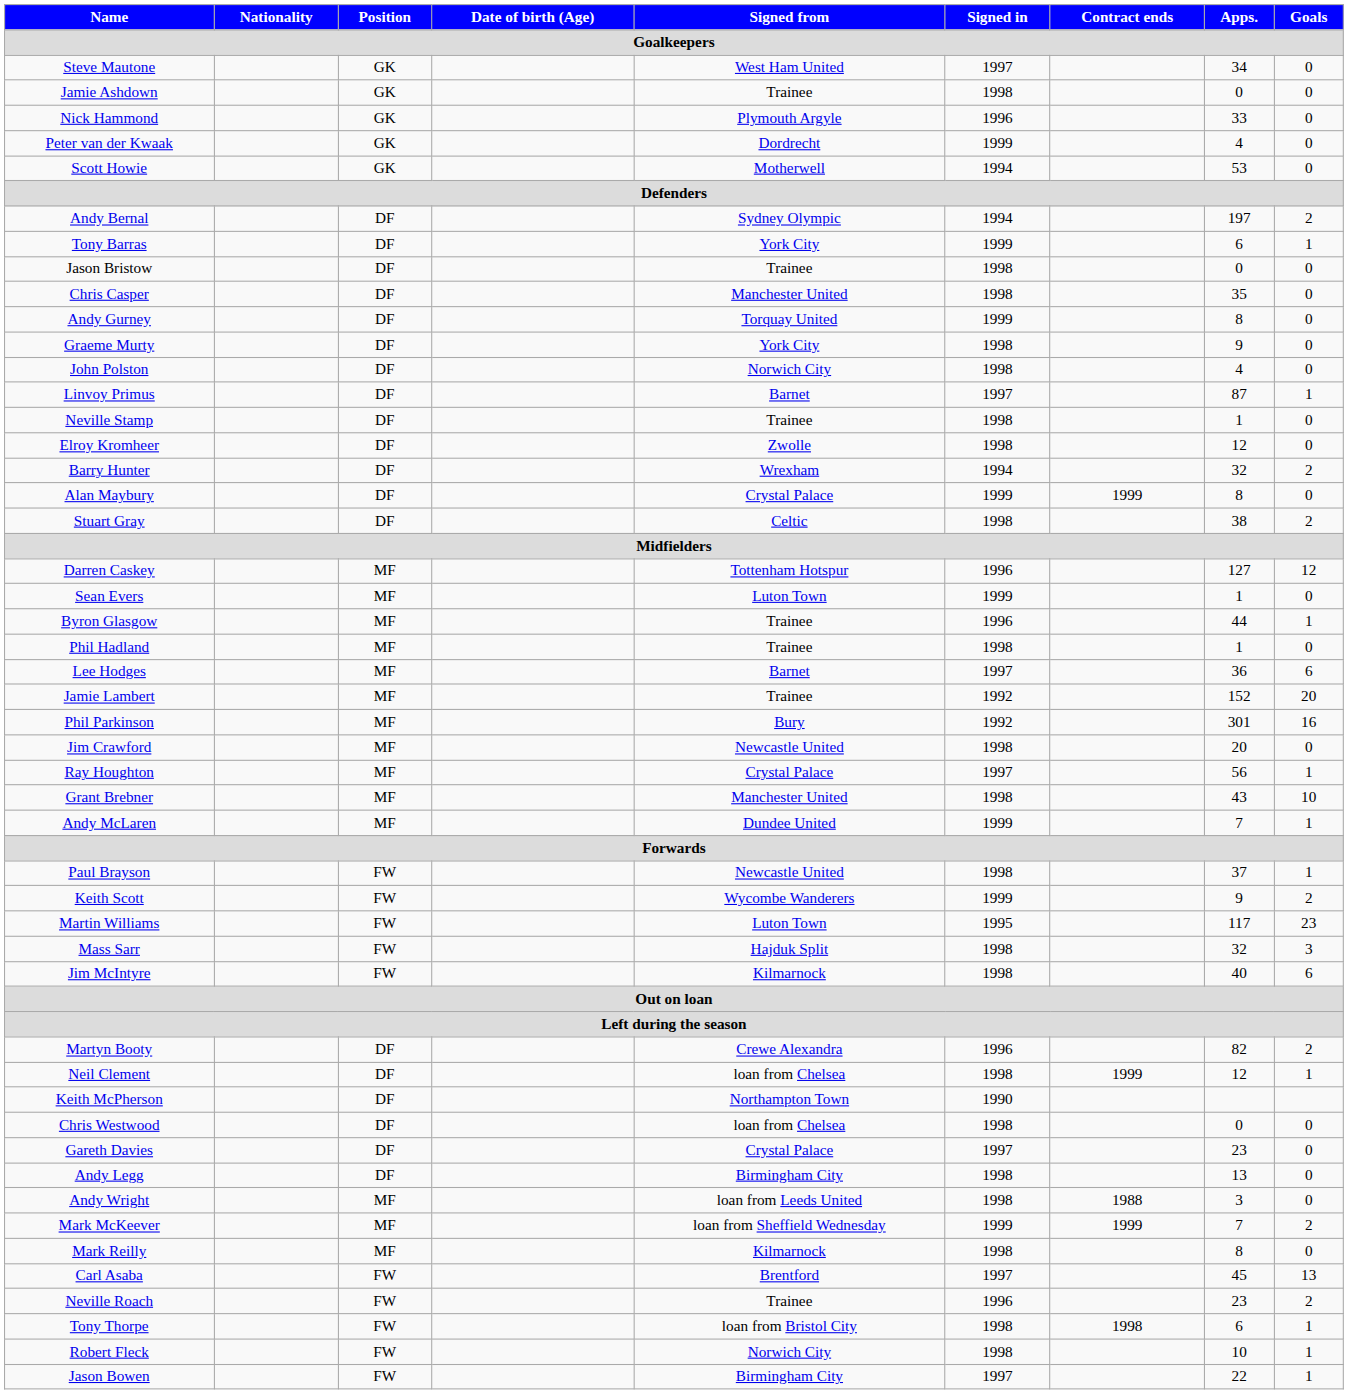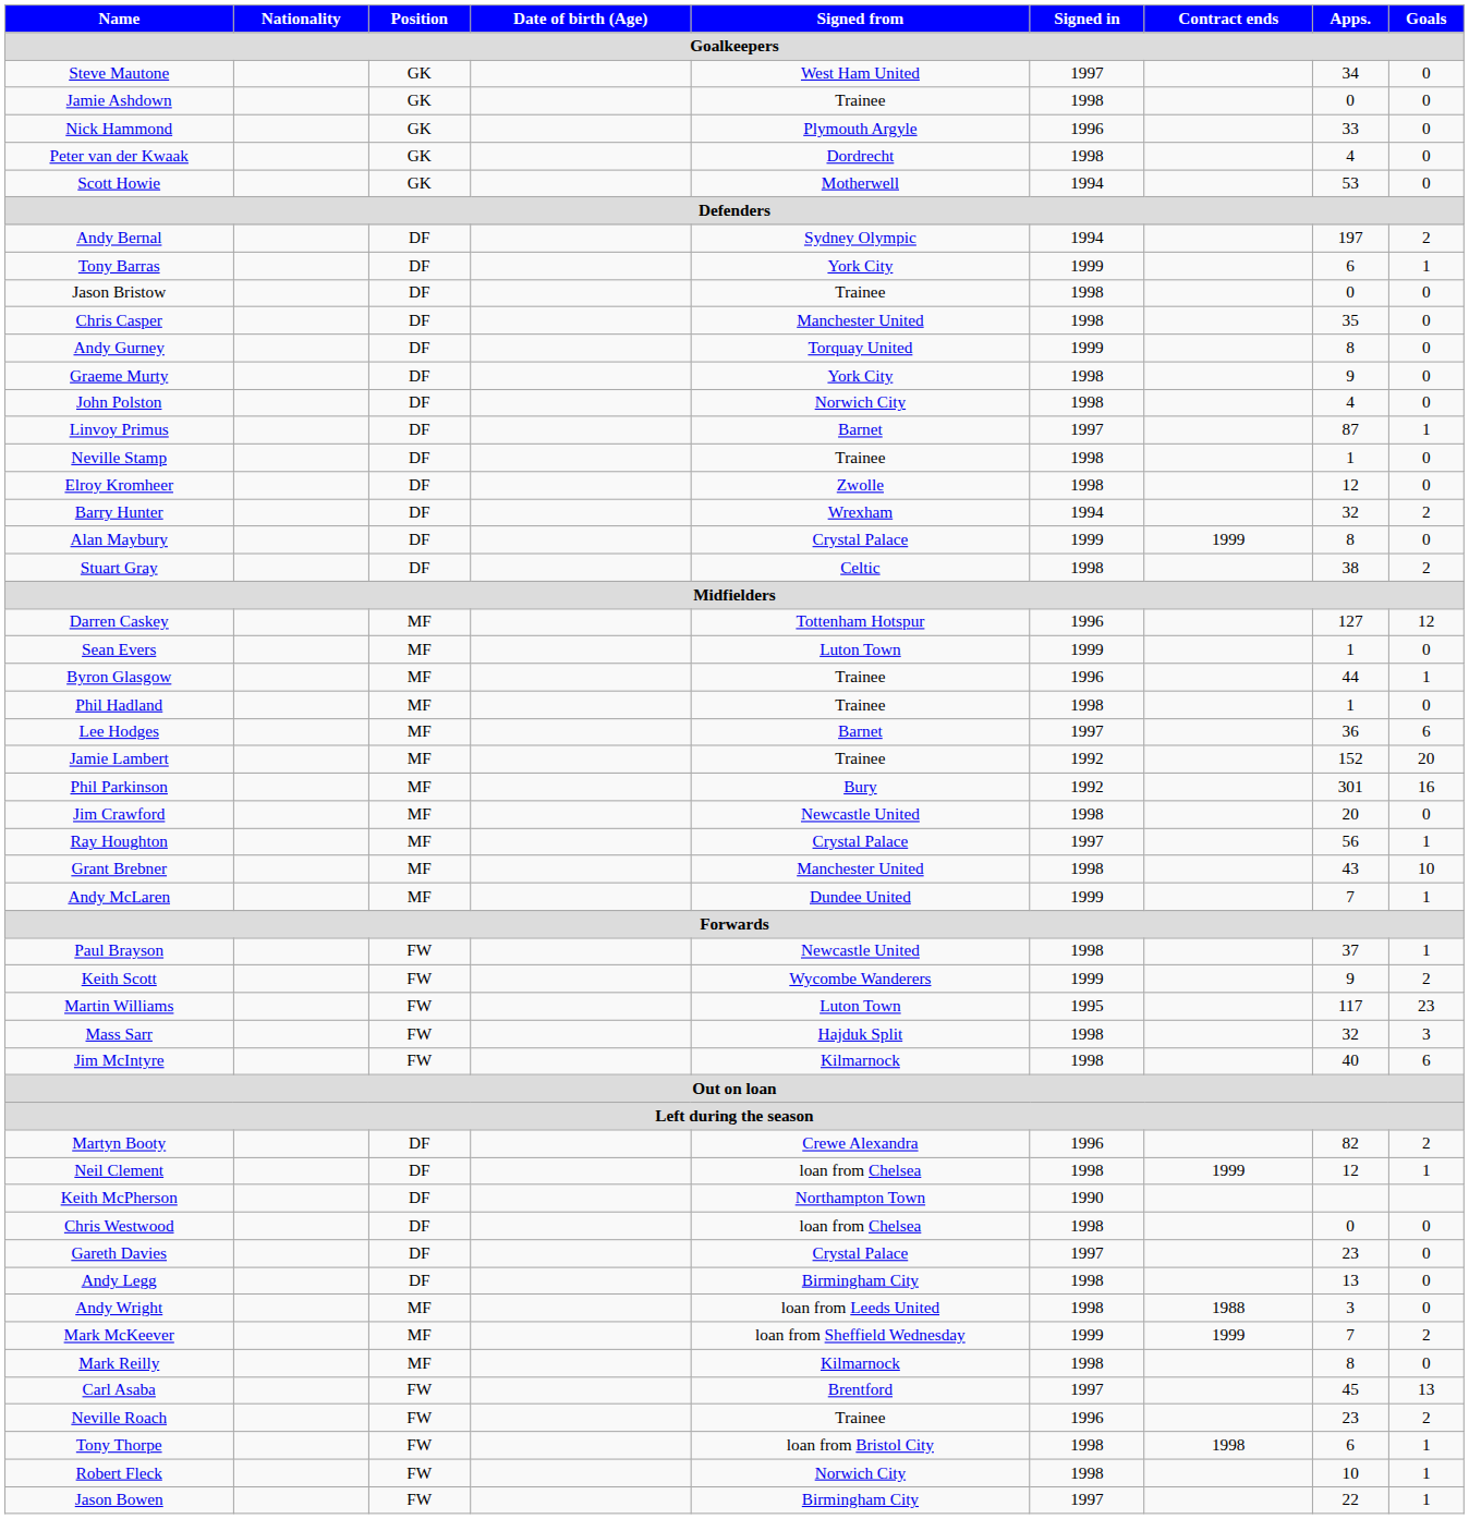 <table class="wikitable"  style="text-align:center; font-size:90%; width:100%;">
 <tr>
 <th style="background:#00f; color:white; text-align:center;">Name</th>
 <th style="background:#00f; color:white; text-align:center;">Nationality</th>
 <th style="background:#00f; color:white; text-align:center;">Position</th>
 <th style="background:#00f; color:white; text-align:center;">Date of birth (Age)</th>
 <th style="background:#00f; color:white; text-align:center;">Signed from</th>
 <th style="background:#00f; color:white; text-align:center;">Signed in</th>
 <th style="background:#00f; color:white; text-align:center;">Contract ends</th>
 <th style="background:#00f; color:white; text-align:center;">Apps.</th>
 <th style="background:#00f; color:white; text-align:center;">Goals</th>
 </tr>
 <tr>
 <th colspan="11"  style="background:#dcdcdc; text-align:center;">Goalkeepers</th>
 </tr>
 <tr>
 <td><a href='#'>Steve Mautone</a></td>
 <td></td>
 <td>GK</td>
 <td></td>
 <td><a href='#'>West Ham United</a></td>
 <td>1997</td>
 <td></td>
 <td>34</td>
 <td>0</td>
 </tr>
 <tr>
 <td><a href='#'>Jamie Ashdown</a></td>
 <td></td>
 <td>GK</td>
 <td></td>
 <td>Trainee</td>
 <td>1998</td>
 <td></td>
 <td>0</td>
 <td>0</td>
 </tr>
 <tr>
 <td><a href='#'>Nick Hammond</a></td>
 <td></td>
 <td>GK</td>
 <td></td>
 <td><a href='#'>Plymouth Argyle</a></td>
 <td>1996</td>
 <td></td>
 <td>33</td>
 <td>0</td>
 </tr>
 <tr>
 <td><a href='#'>Peter van der Kwaak</a></td>
 <td></td>
 <td>GK</td>
 <td></td>
 <td><a href='#'>Dordrecht</a></td>
-<td>1999</td>
+<td>1998</td>
 <td></td>
 <td>4</td>
 <td>0</td>
 </tr>
 <tr>
 <td><a href='#'>Scott Howie</a></td>
 <td></td>
 <td>GK</td>
 <td></td>
 <td><a href='#'>Motherwell</a></td>
 <td>1994</td>
 <td></td>
 <td>53</td>
 <td>0</td>
 </tr>
 <tr>
 <th colspan="11"  style="background:#dcdcdc; text-align:center;">Defenders</th>
 </tr>
 <tr>
 <td><a href='#'>Andy Bernal</a></td>
 <td></td>
 <td>DF</td>
 <td></td>
 <td><a href='#'>Sydney Olympic</a></td>
 <td>1994</td>
 <td></td>
 <td>197</td>
 <td>2</td>
 </tr>
 <tr>
 <td><a href='#'>Tony Barras</a></td>
 <td></td>
 <td>DF</td>
 <td></td>
 <td><a href='#'>York City</a></td>
 <td>1999</td>
 <td></td>
 <td>6</td>
 <td>1</td>
 </tr>
 <tr>
 <td>Jason Bristow</td>
 <td></td>
 <td>DF</td>
 <td></td>
 <td>Trainee</td>
 <td>1998</td>
 <td></td>
 <td>0</td>
 <td>0</td>
 </tr>
 <tr>
 <td><a href='#'>Chris Casper</a></td>
 <td></td>
 <td>DF</td>
 <td></td>
 <td><a href='#'>Manchester United</a></td>
 <td>1998</td>
 <td></td>
 <td>35</td>
 <td>0</td>
 </tr>
 <tr>
 <td><a href='#'>Andy Gurney</a></td>
 <td></td>
 <td>DF</td>
 <td></td>
 <td><a href='#'>Torquay United</a></td>
 <td>1999</td>
 <td></td>
 <td>8</td>
 <td>0</td>
 </tr>
 <tr>
 <td><a href='#'>Graeme Murty</a></td>
 <td></td>
 <td>DF</td>
 <td></td>
 <td><a href='#'>York City</a></td>
 <td>1998</td>
 <td></td>
 <td>9</td>
 <td>0</td>
 </tr>
 <tr>
 <td><a href='#'>John Polston</a></td>
 <td></td>
 <td>DF</td>
 <td></td>
 <td><a href='#'>Norwich City</a></td>
 <td>1998</td>
 <td></td>
 <td>4</td>
 <td>0</td>
 </tr>
 <tr>
 <td><a href='#'>Linvoy Primus</a></td>
 <td></td>
 <td>DF</td>
 <td></td>
 <td><a href='#'>Barnet</a></td>
 <td>1997</td>
 <td></td>
 <td>87</td>
 <td>1</td>
 </tr>
 <tr>
 <td><a href='#'>Neville Stamp</a></td>
 <td></td>
 <td>DF</td>
 <td></td>
 <td>Trainee</td>
 <td>1998</td>
 <td></td>
 <td>1</td>
 <td>0</td>
 </tr>
 <tr>
 <td><a href='#'>Elroy Kromheer</a></td>
 <td></td>
 <td>DF</td>
 <td></td>
 <td><a href='#'>Zwolle</a></td>
 <td>1998</td>
 <td></td>
 <td>12</td>
 <td>0</td>
 </tr>
 <tr>
 <td><a href='#'>Barry Hunter</a></td>
 <td></td>
 <td>DF</td>
 <td></td>
 <td><a href='#'>Wrexham</a></td>
 <td>1994</td>
 <td></td>
 <td>32</td>
 <td>2</td>
 </tr>
 <tr>
 <td><a href='#'>Alan Maybury</a></td>
 <td></td>
 <td>DF</td>
 <td></td>
 <td><a href='#'>Crystal Palace</a></td>
 <td>1999</td>
 <td>1999</td>
 <td>8</td>
 <td>0</td>
 </tr>
 <tr>
 <td><a href='#'>Stuart Gray</a></td>
 <td></td>
 <td>DF</td>
 <td></td>
 <td><a href='#'>Celtic</a></td>
 <td>1998</td>
 <td></td>
 <td>38</td>
 <td>2</td>
 </tr>
 <tr>
 <th colspan="11"  style="background:#dcdcdc; text-align:center;">Midfielders</th>
 </tr>
 <tr>
 <td><a href='#'>Darren Caskey</a></td>
 <td></td>
 <td>MF</td>
 <td></td>
 <td><a href='#'>Tottenham Hotspur</a></td>
 <td>1996</td>
 <td></td>
 <td>127</td>
 <td>12</td>
 </tr>
 <tr>
 <td><a href='#'>Sean Evers</a></td>
 <td></td>
 <td>MF</td>
 <td></td>
 <td><a href='#'>Luton Town</a></td>
 <td>1999</td>
 <td></td>
 <td>1</td>
 <td>0</td>
 </tr>
 <tr>
 <td><a href='#'>Byron Glasgow</a></td>
 <td></td>
 <td>MF</td>
 <td></td>
 <td>Trainee</td>
 <td>1996</td>
 <td></td>
 <td>44</td>
 <td>1</td>
 </tr>
 <tr>
 <td><a href='#'>Phil Hadland</a></td>
 <td></td>
 <td>MF</td>
 <td></td>
 <td>Trainee</td>
 <td>1998</td>
 <td></td>
 <td>1</td>
 <td>0</td>
 </tr>
 <tr>
 <td><a href='#'>Lee Hodges</a></td>
 <td></td>
 <td>MF</td>
 <td></td>
 <td><a href='#'>Barnet</a></td>
 <td>1997</td>
 <td></td>
 <td>36</td>
 <td>6</td>
 </tr>
 <tr>
 <td><a href='#'>Jamie Lambert</a></td>
 <td></td>
 <td>MF</td>
 <td></td>
 <td>Trainee</td>
 <td>1992</td>
 <td></td>
 <td>152</td>
 <td>20</td>
 </tr>
 <tr>
 <td><a href='#'>Phil Parkinson</a></td>
 <td></td>
 <td>MF</td>
 <td></td>
 <td><a href='#'>Bury</a></td>
 <td>1992</td>
 <td></td>
 <td>301</td>
 <td>16</td>
 </tr>
 <tr>
 <td><a href='#'>Jim Crawford</a></td>
 <td></td>
 <td>MF</td>
 <td></td>
 <td><a href='#'>Newcastle United</a></td>
 <td>1998</td>
 <td></td>
 <td>20</td>
 <td>0</td>
 </tr>
 <tr>
 <td><a href='#'>Ray Houghton</a></td>
 <td></td>
 <td>MF</td>
 <td></td>
 <td><a href='#'>Crystal Palace</a></td>
 <td>1997</td>
 <td></td>
 <td>56</td>
 <td>1</td>
 </tr>
 <tr>
 <td><a href='#'>Grant Brebner</a></td>
 <td></td>
 <td>MF</td>
 <td></td>
 <td><a href='#'>Manchester United</a></td>
 <td>1998</td>
 <td></td>
 <td>43</td>
 <td>10</td>
 </tr>
 <tr>
 <td><a href='#'>Andy McLaren</a></td>
 <td></td>
 <td>MF</td>
 <td></td>
 <td><a href='#'>Dundee United</a></td>
 <td>1999</td>
 <td></td>
 <td>7</td>
 <td>1</td>
 </tr>
 <tr>
 <th colspan="11"  style="background:#dcdcdc; text-align:center;">Forwards</th>
 </tr>
 <tr>
 <td><a href='#'>Paul Brayson</a></td>
 <td></td>
 <td>FW</td>
 <td></td>
 <td><a href='#'>Newcastle United</a></td>
 <td>1998</td>
 <td></td>
 <td>37</td>
 <td>1</td>
 </tr>
 <tr>
 <td><a href='#'>Keith Scott</a></td>
 <td></td>
 <td>FW</td>
 <td></td>
 <td><a href='#'>Wycombe Wanderers</a></td>
 <td>1999</td>
 <td></td>
 <td>9</td>
 <td>2</td>
 </tr>
 <tr>
 <td><a href='#'>Martin Williams</a></td>
 <td></td>
 <td>FW</td>
 <td></td>
 <td><a href='#'>Luton Town</a></td>
 <td>1995</td>
 <td></td>
 <td>117</td>
 <td>23</td>
 </tr>
 <tr>
 <td><a href='#'>Mass Sarr</a></td>
 <td></td>
 <td>FW</td>
 <td></td>
 <td><a href='#'>Hajduk Split</a></td>
 <td>1998</td>
 <td></td>
 <td>32</td>
 <td>3</td>
 </tr>
 <tr>
 <td><a href='#'>Jim McIntyre</a></td>
 <td></td>
 <td>FW</td>
 <td></td>
 <td><a href='#'>Kilmarnock</a></td>
 <td>1998</td>
 <td></td>
 <td>40</td>
 <td>6</td>
 </tr>
 <tr>
 <th colspan="11"  style="background:#dcdcdc; text-align:center;">Out on loan</th>
 </tr>
 <tr>
 <th colspan="11"  style="background:#dcdcdc; text-align:center;">Left during the season</th>
 </tr>
 <tr>
 <td><a href='#'>Martyn Booty</a></td>
 <td></td>
 <td>DF</td>
 <td></td>
 <td><a href='#'>Crewe Alexandra</a></td>
 <td>1996</td>
 <td></td>
 <td>82</td>
 <td>2</td>
 </tr>
 <tr>
 <td><a href='#'>Neil Clement</a></td>
 <td></td>
 <td>DF</td>
 <td></td>
 <td>loan from <a href='#'>Chelsea</a></td>
 <td>1998</td>
 <td>1999</td>
 <td>12</td>
 <td>1</td>
 </tr>
 <tr>
 <td><a href='#'>Keith McPherson</a></td>
 <td></td>
 <td>DF</td>
 <td></td>
 <td><a href='#'>Northampton Town</a></td>
 <td>1990</td>
 <td></td>
 <td></td>
 <td></td>
 </tr>
 <tr>
 <td><a href='#'>Chris Westwood</a></td>
 <td></td>
 <td>DF</td>
 <td></td>
 <td>loan from <a href='#'>Chelsea</a></td>
 <td>1998</td>
 <td></td>
 <td>0</td>
 <td>0</td>
 </tr>
 <tr>
 <td><a href='#'>Gareth Davies</a></td>
 <td></td>
 <td>DF</td>
 <td></td>
 <td><a href='#'>Crystal Palace</a></td>
 <td>1997</td>
 <td></td>
 <td>23</td>
 <td>0</td>
 </tr>
 <tr>
 <td><a href='#'>Andy Legg</a></td>
 <td></td>
 <td>DF</td>
 <td></td>
 <td><a href='#'>Birmingham City</a></td>
 <td>1998</td>
 <td></td>
 <td>13</td>
 <td>0</td>
 </tr>
 <tr>
 <td><a href='#'>Andy Wright</a></td>
 <td></td>
 <td>MF</td>
 <td></td>
 <td>loan from <a href='#'>Leeds United</a></td>
 <td>1998</td>
 <td>1988</td>
 <td>3</td>
 <td>0</td>
 </tr>
 <tr>
 <td><a href='#'>Mark McKeever</a></td>
 <td></td>
 <td>MF</td>
 <td></td>
 <td>loan from <a href='#'>Sheffield Wednesday</a></td>
 <td>1999</td>
 <td>1999</td>
 <td>7</td>
 <td>2</td>
 </tr>
 <tr>
 <td><a href='#'>Mark Reilly</a></td>
 <td></td>
 <td>MF</td>
 <td></td>
 <td><a href='#'>Kilmarnock</a></td>
 <td>1998</td>
 <td></td>
 <td>8</td>
 <td>0</td>
 </tr>
 <tr>
 <td><a href='#'>Carl Asaba</a></td>
 <td></td>
 <td>FW</td>
 <td></td>
 <td><a href='#'>Brentford</a></td>
 <td>1997</td>
 <td></td>
 <td>45</td>
 <td>13</td>
 </tr>
 <tr>
 <td><a href='#'>Neville Roach</a></td>
 <td></td>
 <td>FW</td>
 <td></td>
 <td>Trainee</td>
 <td>1996</td>
 <td></td>
 <td>23</td>
 <td>2</td>
 </tr>
 <tr>
 <td><a href='#'>Tony Thorpe</a></td>
 <td></td>
 <td>FW</td>
 <td></td>
 <td>loan from <a href='#'>Bristol City</a></td>
 <td>1998</td>
 <td>1998</td>
 <td>6</td>
 <td>1</td>
 </tr>
 <tr>
 <td><a href='#'>Robert Fleck</a></td>
 <td></td>
 <td>FW</td>
 <td></td>
 <td><a href='#'>Norwich City</a></td>
 <td>1998</td>
 <td></td>
 <td>10</td>
 <td>1</td>
 </tr>
 <tr>
 <td><a href='#'>Jason Bowen</a></td>
 <td></td>
 <td>FW</td>
 <td></td>
 <td><a href='#'>Birmingham City</a></td>
 <td>1997</td>
 <td></td>
 <td>22</td>
 <td>1</td>
 </tr>
 </table>
